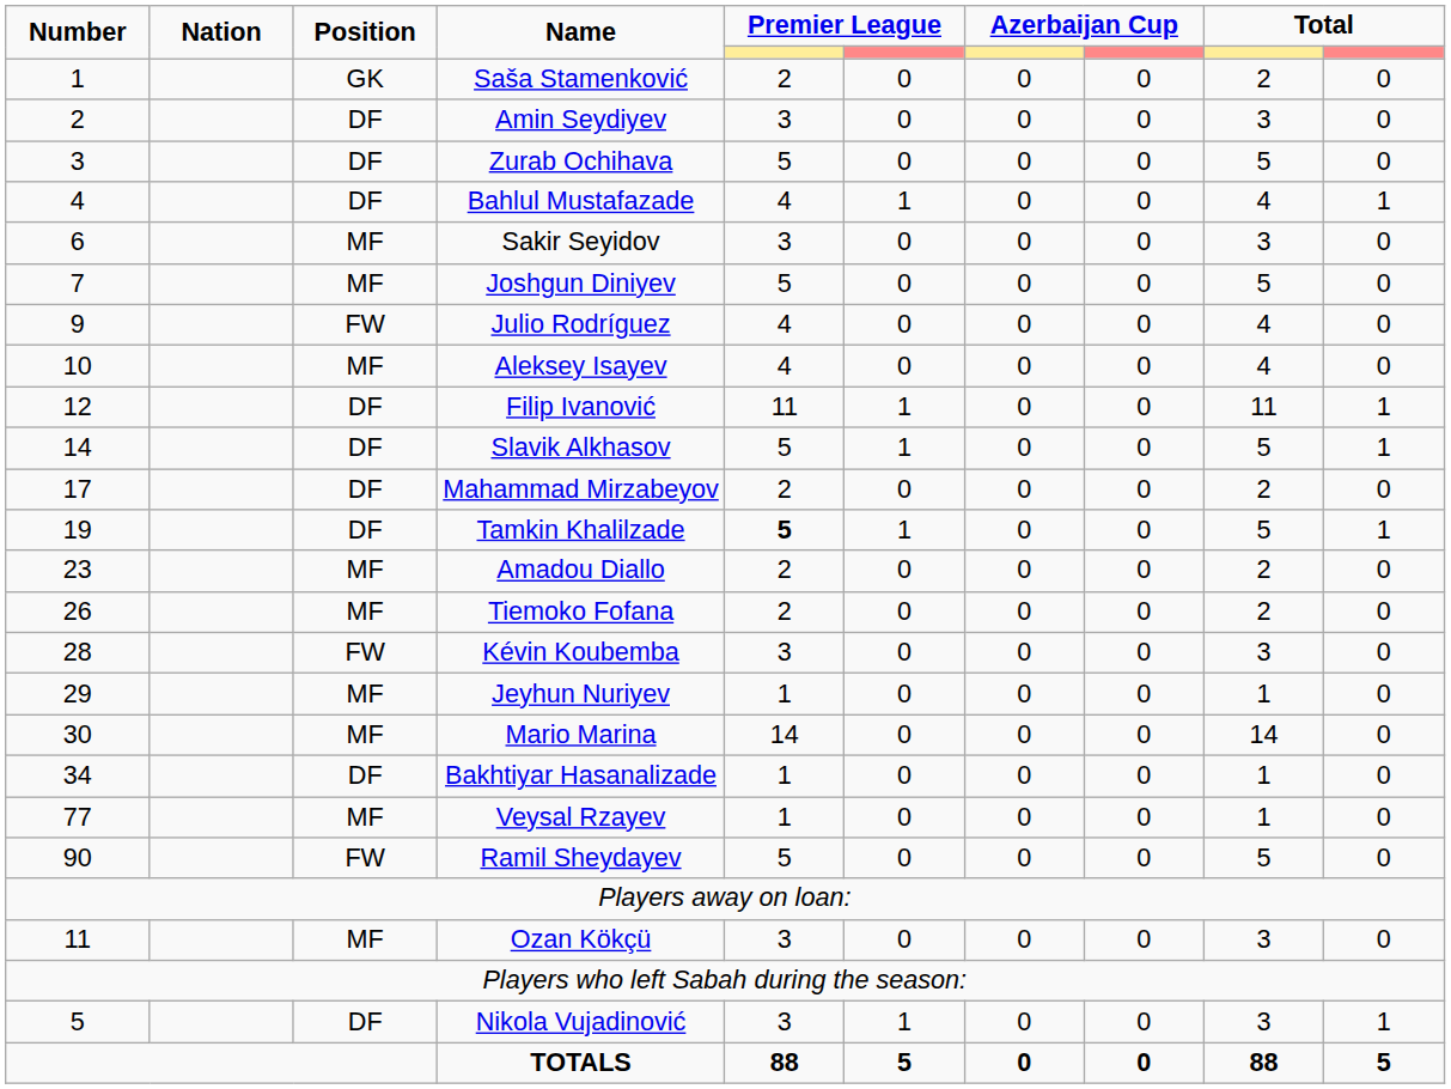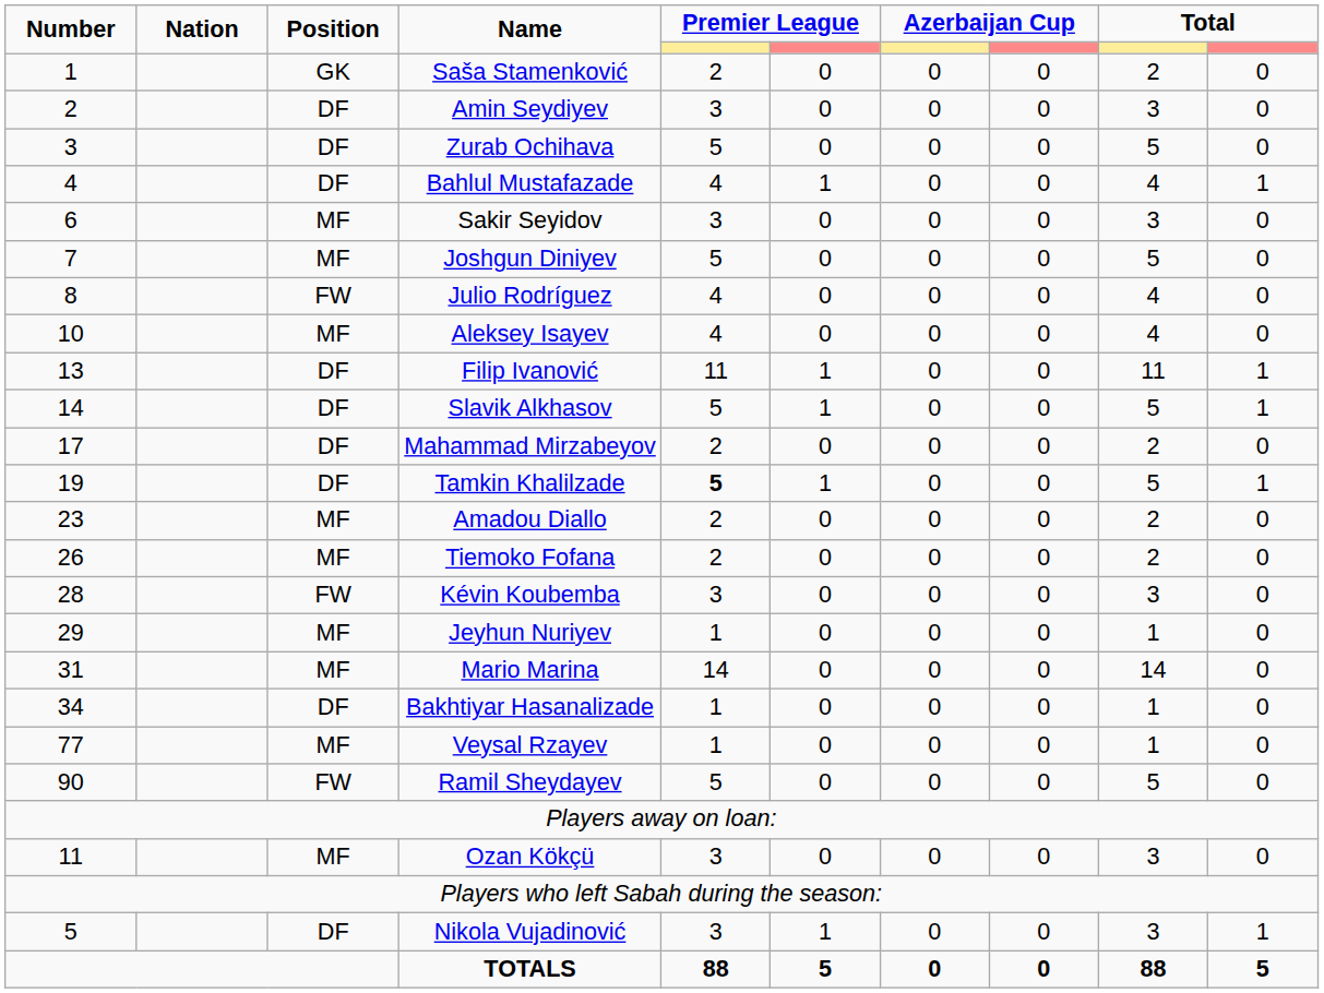 <table class="wikitable" style="font-size: 100%; text-align: center;">
 <tr>
 <td rowspan="2" width="10%" align="center"><strong>Number</strong></td>
 <td rowspan="2" width="10%" align="center"><strong>Nation</strong></td>
 <td rowspan="2" width="10%" align="center"><strong>Position</strong></td>
 <td rowspan="2" width="20%" align="center"><strong>Name</strong></td>
 <td colspan="2" align="center"><strong><a href='#'>Premier League</a></strong></td>
 <td colspan="2" align="center"><strong><a href='#'>Azerbaijan Cup</a></strong></td>
 <td colspan="2" align="center"><strong>Total</strong></td>
 </tr>
 <tr>
 <th width=60 style="background: #FFEE99"></th>
 <th width=60 style="background: #FF8888"></th>
 <th width=60 style="background: #FFEE99"></th>
 <th width=60 style="background: #FF8888"></th>
 <th width=60 style="background: #FFEE99"></th>
 <th width=60 style="background: #FF8888"></th>
 </tr>
 <tr>
 <td>1</td>
 <td></td>
 <td>GK</td>
 <td><a href='#'>Saša Stamenković</a></td>
 <td>2</td>
 <td>0</td>
 <td>0</td>
 <td>0</td>
 <td>2</td>
 <td>0</td>
 </tr>
 <tr>
 <td>2</td>
 <td></td>
 <td>DF</td>
 <td><a href='#'>Amin Seydiyev</a></td>
 <td>3</td>
 <td>0</td>
 <td>0</td>
 <td>0</td>
 <td>3</td>
 <td>0</td>
 </tr>
 <tr>
 <td>3</td>
 <td></td>
 <td>DF</td>
 <td><a href='#'>Zurab Ochihava</a></td>
 <td>5</td>
 <td>0</td>
 <td>0</td>
 <td>0</td>
 <td>5</td>
 <td>0</td>
 </tr>
 <tr>
 <td>4</td>
 <td></td>
 <td>DF</td>
 <td><a href='#'>Bahlul Mustafazade</a></td>
 <td>4</td>
 <td>1</td>
 <td>0</td>
 <td>0</td>
 <td>4</td>
 <td>1</td>
 </tr>
 <tr>
 <td>6</td>
 <td></td>
 <td>MF</td>
 <td>Sakir Seyidov</td>
 <td>3</td>
 <td>0</td>
 <td>0</td>
 <td>0</td>
 <td>3</td>
 <td>0</td>
 </tr>
 <tr>
 <td>7</td>
 <td></td>
 <td>MF</td>
 <td><a href='#'>Joshgun Diniyev</a></td>
 <td>5</td>
 <td>0</td>
 <td>0</td>
 <td>0</td>
 <td>5</td>
 <td>0</td>
 </tr>
 <tr>
-<td>9</td>
+<td>8</td>
 <td></td>
 <td>FW</td>
 <td><a href='#'>Julio Rodríguez</a></td>
 <td>4</td>
 <td>0</td>
 <td>0</td>
 <td>0</td>
 <td>4</td>
 <td>0</td>
 </tr>
 <tr>
 <td>10</td>
 <td></td>
 <td>MF</td>
 <td><a href='#'>Aleksey Isayev</a></td>
 <td>4</td>
 <td>0</td>
 <td>0</td>
 <td>0</td>
 <td>4</td>
 <td>0</td>
 </tr>
 <tr>
-<td>12</td>
+<td>13</td>
 <td></td>
 <td>DF</td>
 <td><a href='#'>Filip Ivanović</a></td>
 <td>11</td>
 <td>1</td>
 <td>0</td>
 <td>0</td>
 <td>11</td>
 <td>1</td>
 </tr>
 <tr>
 <td>14</td>
 <td></td>
 <td>DF</td>
 <td><a href='#'>Slavik Alkhasov</a></td>
 <td>5</td>
 <td>1</td>
 <td>0</td>
 <td>0</td>
 <td>5</td>
 <td>1</td>
 </tr>
 <tr>
 <td>17</td>
 <td></td>
 <td>DF</td>
 <td><a href='#'>Mahammad Mirzabeyov</a></td>
 <td>2</td>
 <td>0</td>
 <td>0</td>
 <td>0</td>
 <td>2</td>
 <td>0</td>
 </tr>
 <tr>
 <td>19</td>
 <td></td>
 <td>DF</td>
 <td><a href='#'>Tamkin Khalilzade</a></td>
 <td><strong>5</strong></td>
 <td>1</td>
 <td>0</td>
 <td>0</td>
 <td>5</td>
 <td>1</td>
 </tr>
 <tr>
 <td>23</td>
 <td></td>
 <td>MF</td>
 <td><a href='#'>Amadou Diallo</a></td>
 <td>2</td>
 <td>0</td>
 <td>0</td>
 <td>0</td>
 <td>2</td>
 <td>0</td>
 </tr>
 <tr>
 <td>26</td>
 <td></td>
 <td>MF</td>
 <td><a href='#'>Tiemoko Fofana</a></td>
 <td>2</td>
 <td>0</td>
 <td>0</td>
 <td>0</td>
 <td>2</td>
 <td>0</td>
 </tr>
 <tr>
 <td>28</td>
 <td></td>
 <td>FW</td>
 <td><a href='#'>Kévin Koubemba</a></td>
 <td>3</td>
 <td>0</td>
 <td>0</td>
 <td>0</td>
 <td>3</td>
 <td>0</td>
 </tr>
 <tr>
 <td>29</td>
 <td></td>
 <td>MF</td>
 <td><a href='#'>Jeyhun Nuriyev</a></td>
 <td>1</td>
 <td>0</td>
 <td>0</td>
 <td>0</td>
 <td>1</td>
 <td>0</td>
 </tr>
 <tr>
-<td>30</td>
+<td>31</td>
 <td></td>
 <td>MF</td>
 <td><a href='#'>Mario Marina</a></td>
 <td>14</td>
 <td>0</td>
 <td>0</td>
 <td>0</td>
 <td>14</td>
 <td>0</td>
 </tr>
 <tr>
 <td>34</td>
 <td></td>
 <td>DF</td>
 <td><a href='#'>Bakhtiyar Hasanalizade</a></td>
 <td>1</td>
 <td>0</td>
 <td>0</td>
 <td>0</td>
 <td>1</td>
 <td>0</td>
 </tr>
 <tr>
 <td>77</td>
 <td></td>
 <td>MF</td>
 <td><a href='#'>Veysal Rzayev</a></td>
 <td>1</td>
 <td>0</td>
 <td>0</td>
 <td>0</td>
 <td>1</td>
 <td>0</td>
 </tr>
 <tr>
 <td>90</td>
 <td></td>
 <td>FW</td>
 <td><a href='#'>Ramil Sheydayev</a></td>
 <td>5</td>
 <td>0</td>
 <td>0</td>
 <td>0</td>
 <td>5</td>
 <td>0</td>
 </tr>
 <tr>
 <td colspan="14"><em>Players away on loan:</em></td>
 </tr>
 <tr>
 <td>11</td>
 <td></td>
 <td>MF</td>
 <td><a href='#'>Ozan Kökçü</a></td>
 <td>3</td>
 <td>0</td>
 <td>0</td>
 <td>0</td>
 <td>3</td>
 <td>0</td>
 </tr>
 <tr>
 <td colspan="14"><em>Players who left Sabah during the season:</em></td>
 </tr>
 <tr>
 <td>5</td>
 <td></td>
 <td>DF</td>
 <td><a href='#'>Nikola Vujadinović</a></td>
 <td>3</td>
 <td>1</td>
 <td>0</td>
 <td>0</td>
 <td>3</td>
 <td>1</td>
 </tr>
 <tr>
 <td colspan="3"></td>
 <td><strong>TOTALS</strong></td>
 <td><strong>88</strong></td>
 <td><strong>5</strong></td>
 <td><strong>0</strong></td>
 <td><strong>0</strong></td>
 <td><strong>88</strong></td>
 <td><strong>5</strong></td>
 </tr>
 </table>
